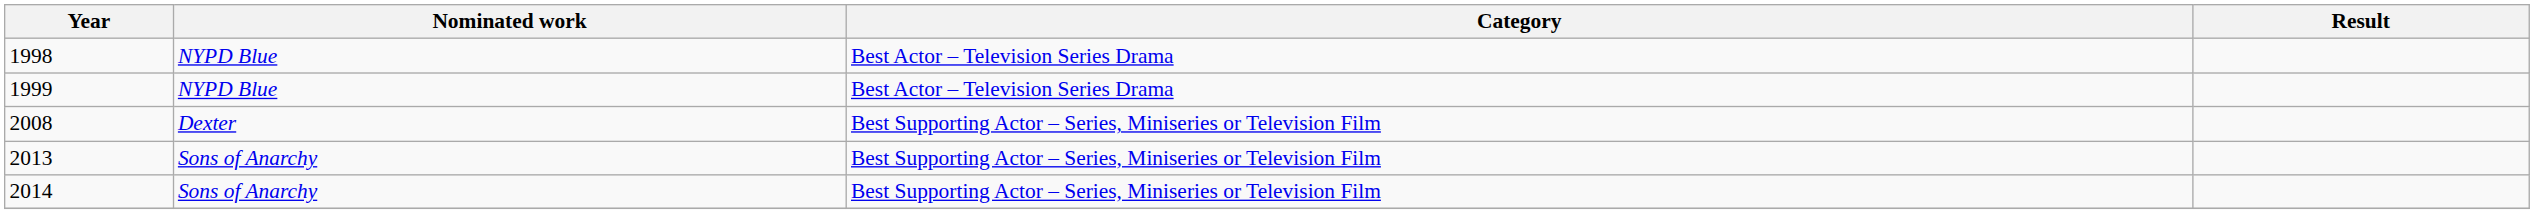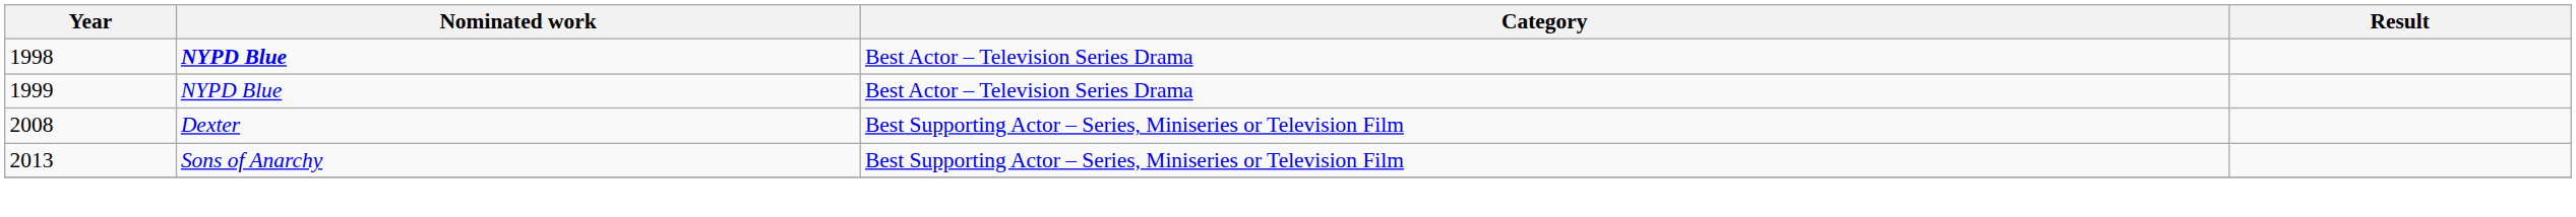 <table width="95%" class="wikitable sortable">
 <tr>
 <th width="5%">Year</th>
 <th width="20%">Nominated work</th>
 <th width="40%">Category</th>
 <th width="10%">Result</th>
 </tr>
 <tr>
 <td>1998</td>
-<td><em><a href='#'>NYPD Blue</a></em></td>
+<td><strong><em><a href='#'>NYPD Blue</a></em></strong></td>
 <td><a href='#'>Best Actor – Television Series Drama</a></td>
 <td></td>
 </tr>
 <tr>
 <td>1999</td>
 <td><em><a href='#'>NYPD Blue</a></em></td>
 <td><a href='#'>Best Actor – Television Series Drama</a></td>
 <td></td>
 </tr>
 <tr>
 <td>2008</td>
 <td><em><a href='#'>Dexter</a></em></td>
 <td><a href='#'>Best Supporting Actor – Series, Miniseries or Television Film</a></td>
 <td></td>
 </tr>
 <tr>
 <td>2013</td>
 <td><em><a href='#'>Sons of Anarchy</a></em></td>
 <td><a href='#'>Best Supporting Actor – Series, Miniseries or Television Film</a></td>
 <td></td>
 </tr>
 <tr>
-<td>2014</td>
-<td><em><a href='#'>Sons of Anarchy</a></em></td>
-<td><a href='#'>Best Supporting Actor – Series, Miniseries or Television Film</a></td>
-<td></td>
-</tr>
-<tr>
 </tr>
 </table>
